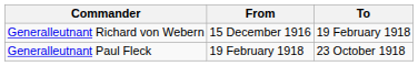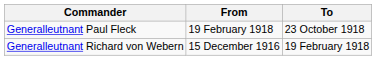 <table class="wikitable">
 <tr>
 <th>Commander</th>
 <th>From</th>
 <th>To</th>
 </tr>
 <tr>
+<td><a href='#'>Generalleutnant</a> Paul Fleck</td>
+<td>19 February 1918</td>
+<td>23 October 1918</td>
+</tr>
+<tr>
 <td><a href='#'>Generalleutnant</a> Richard von Webern</td>
 <td>15 December 1916</td>
 <td>19 February 1918</td>
 </tr>
-<tr>
-<td><a href='#'>Generalleutnant</a> Paul Fleck</td>
-<td>19 February 1918</td>
-<td>23 October 1918</td>
-</tr>
 </table>
